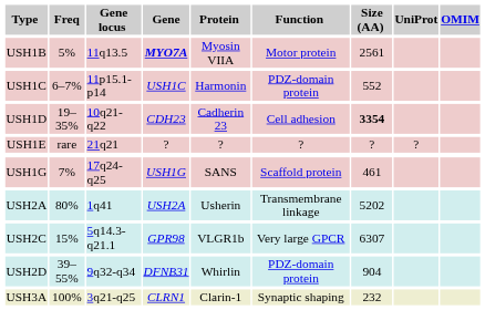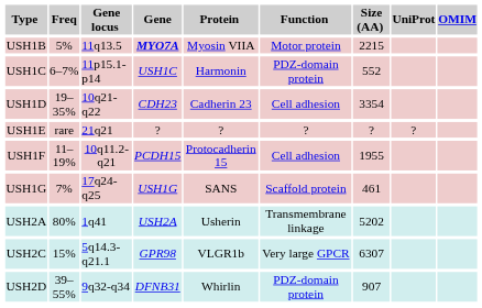 <table align="right" style="margin-left:1em">
 <tr ---- bgcolor="#cfcfcf">
 <th>Type </th>
 <th>Freq</th>
 <th>Gene locus </th>
 <th>Gene</th>
 <th>Protein </th>
 <th>Function </th>
 <th>Size (AA) </th>
 <th>UniProt</th>
 <th><a href='#'>OMIM</a></th>
 </tr>
 <tr>
 </tr>
 <tr ---- bgcolor="#eecccc">
 <td valign="middle" align="center">USH1B</td>
 <td valign="middle" align="center">5%</td>
 <td><a href='#'>11</a>q13.5</td>
 <td valign="middle" align="center"><strong><em><a href='#'>MYO7A</a></em></strong></td>
 <td valign="middle" align="center"><a href='#'>Myosin</a> VIIA</td>
 <td valign="middle" align="center"><a href='#'>Motor protein</a></td>
-<td valign="middle" align="center">2561</td>
+<td valign="middle" align="center">2215</td>
 <td valign="middle" align="center"></td>
 <td valign="middle" align="center"></td>
 </tr>
 <tr>
 </tr>
 <tr ---- bgcolor="#eecccc">
 <td valign="middle" align="center">USH1C</td>
 <td valign="middle" align="center">6–7%</td>
 <td><a href='#'>11</a>p15.1-p14</td>
 <td valign="middle" align="center"><em><a href='#'>USH1C</a></em></td>
 <td valign="middle" align="center"><a href='#'>Harmonin</a></td>
 <td valign="middle" align="center"><a href='#'>PDZ-domain protein</a></td>
 <td valign="middle" align="center">552</td>
 <td valign="middle" align="center"></td>
 <td valign="middle" align="center"></td>
 </tr>
 <tr>
 </tr>
 <tr ---- bgcolor="#eecccc">
 <td valign="middle" align="center">USH1D</td>
 <td valign="middle" align="center">19–35%</td>
 <td><a href='#'>10</a>q21-q22</td>
 <td valign="middle" align="center"><em><a href='#'>CDH23</a></em></td>
 <td valign="middle" align="center"><a href='#'>Cadherin 23</a></td>
 <td valign="middle" align="center"><a href='#'>Cell adhesion</a></td>
-<td valign="middle" align="center"><strong>3354</strong></td>
+<td valign="middle" align="center">3354</td>
 <td valign="middle" align="center"></td>
 <td valign="middle" align="center"></td>
 </tr>
 <tr>
 </tr>
 <tr ---- bgcolor="#eecccc">
 <td valign="middle" align="center">USH1E</td>
 <td valign="middle" align="center">rare</td>
 <td><a href='#'>21</a>q21</td>
 <td valign="middle" align="center">?</td>
 <td valign="middle" align="center">?</td>
 <td valign="middle" align="center">?</td>
 <td valign="middle" align="center">?</td>
 <td valign="middle" align="center">?</td>
 <td valign="middle" align="center"></td>
 </tr>
 <tr>
+</tr>
+<tr ---- bgcolor="#eecccc">
+<td valign="middle" align="center">USH1F</td>
+<td valign="middle" align="center">11–19%</td>
+<td valign="middle" align="center"><a href='#'>10</a>q11.2-q21</td>
+<td valign="middle" align="center"><em><a href='#'>PCDH15</a></em></td>
+<td valign="middle" align="center"><a href='#'>Protocadherin 15</a></td>
+<td valign="middle" align="center"><a href='#'>Cell adhesion</a></td>
+<td valign="middle" align="center">1955</td>
+<td valign="middle" align="center"></td>
+<td valign="middle" align="center"></td>
 </tr>
 <tr>
 </tr>
 <tr ---- bgcolor="#eecccc">
 <td valign="middle" align="center">USH1G</td>
 <td valign="middle" align="center">7%</td>
 <td><a href='#'>17</a>q24-q25</td>
 <td valign="middle" align="center"><em><a href='#'>USH1G</a> </em></td>
 <td valign="middle" align="center">SANS</td>
 <td valign="middle" align="center"><a href='#'>Scaffold protein</a></td>
 <td valign="middle" align="center">461</td>
 <td valign="middle" align="center"></td>
 <td valign="middle" align="center"></td>
 </tr>
 <tr>
 </tr>
 <tr ---- bgcolor="#d1eeee">
 <td valign="middle" align="center">USH2A</td>
 <td valign="middle" align="center">80%</td>
 <td><a href='#'>1</a>q41</td>
 <td valign="middle" align="center"><em><a href='#'>USH2A</a></em></td>
 <td valign="middle" align="center">Usherin</td>
 <td valign="middle" align="center">Transmembrane linkage</td>
 <td valign="middle" align="center">5202</td>
 <td valign="middle" align="center"></td>
 <td valign="middle" align="center"></td>
 </tr>
 <tr>
 </tr>
 <tr ---- bgcolor="#d1eeee">
 <td valign="middle" align="center">USH2C</td>
 <td valign="middle" align="center">15%</td>
 <td><a href='#'>5</a>q14.3-q21.1</td>
 <td valign="middle" align="center"><em><a href='#'>GPR98</a></em></td>
 <td valign="middle" align="center">VLGR1b</td>
 <td valign="middle" align="center">Very large <a href='#'>GPCR</a></td>
 <td valign="middle" align="center">6307</td>
 <td valign="middle" align="center"></td>
 <td valign="middle" align="center"></td>
 </tr>
 <tr>
 </tr>
 <tr ---- bgcolor="#d1eeee">
 <td valign="middle" align="center">USH2D</td>
 <td valign="middle" align="center">39–55%</td>
 <td><a href='#'>9</a>q32-q34</td>
 <td valign="middle" align="center"><em><a href='#'>DFNB31</a></em></td>
 <td valign="middle" align="center">Whirlin</td>
 <td valign="middle" align="center"><a href='#'>PDZ-domain protein</a></td>
-<td valign="middle" align="center">904</td>
+<td valign="middle" align="center">907</td>
 <td valign="middle" align="center"></td>
 <td valign="middle" align="center"></td>
 </tr>
 <tr>
 </tr>
-<tr ---- bgcolor="#eeeed1">
-<td valign="middle" align="center">USH3A</td>
-<td valign="middle" align="center">100%</td>
-<td><a href='#'>3</a>q21-q25</td>
-<td valign="middle" align="center"><em><a href='#'>CLRN1</a></em></td>
-<td valign="middle" align="center">Clarin-1</td>
-<td valign="middle" align="center">Synaptic shaping</td>
-<td valign="middle" align="center">232</td>
-<td valign="middle" align="center"></td>
-<td valign="middle" align="center"></td>
-</tr>
 </table>
